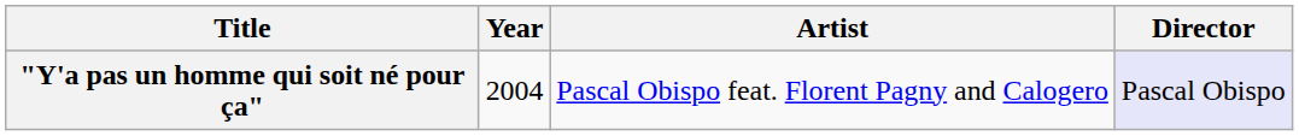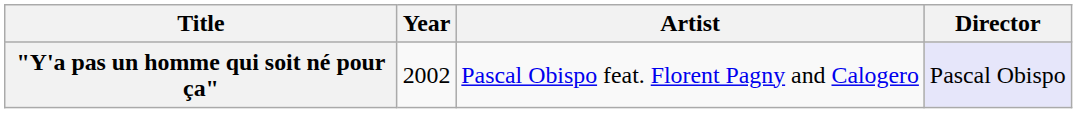 <table class="wikitable plainrowheaders">
 <tr>
 <th scope="col" style="width:16em;">Title</th>
 <th scope="col">Year</th>
 <th scope="col">Artist</th>
 <th scope="col">Director</th>
 </tr>
 <tr>
 <th scope="row">"Y'a pas un homme qui soit né pour ça"</th>
-<td>2004</td>
+<td>2002</td>
 <td><a href='#'>Pascal Obispo</a> feat. <a href='#'>Florent Pagny</a> and <a href='#'>Calogero</a></td>
 <td style="background: lavender;">Pascal Obispo</td>
 </tr>
 </table>
